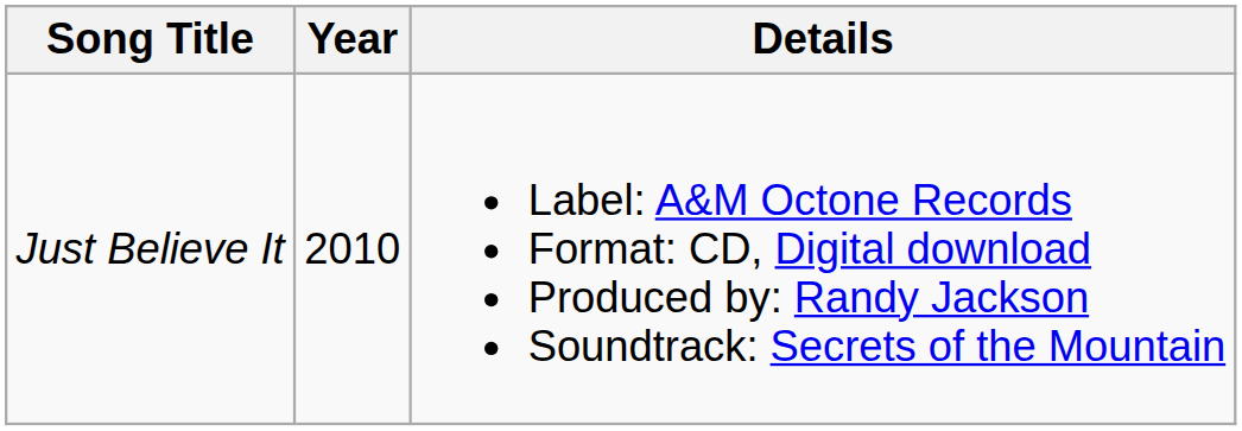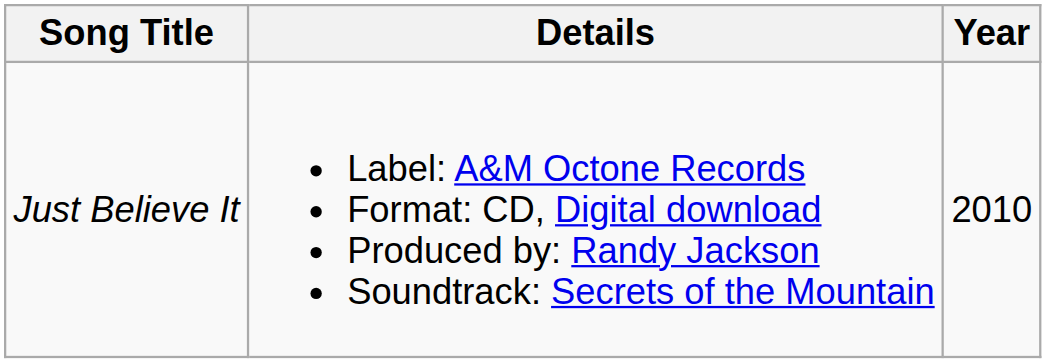 <table class="wikitable">
 <tr>
 <th>Song Title</th>
+<th>Details</th>
 <th>Year</th>
-<th>Details</th>
 </tr>
 <tr>
 <td><em>Just Believe It</em></td>
+<td><br><ul><li>Label: <a href='#'>A&M Octone Records</a></li><li>Format: CD, <a href='#'>Digital download</a></li><li>Produced by: <a href='#'>Randy Jackson</a></li><li>Soundtrack: <a href='#'>Secrets of the Mountain</a></li></ul></td>
 <td>2010</td>
-<td><br><ul><li>Label: <a href='#'>A&M Octone Records</a></li><li>Format: CD, <a href='#'>Digital download</a></li><li>Produced by: <a href='#'>Randy Jackson</a></li><li>Soundtrack: <a href='#'>Secrets of the Mountain</a></li></ul></td>
 </tr>
 </table>
